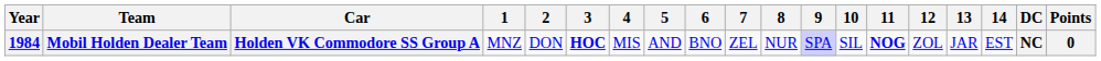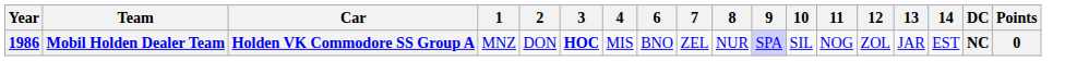 <table class="wikitable" style="text-align:center; font-size:95%">
 <tr>
 <th>Year</th>
 <th>Team</th>
 <th>Car</th>
 <th>1</th>
 <th>2</th>
 <th>3</th>
 <th>4</th>
-<th>5</th>
 <th>6</th>
 <th>7</th>
 <th>8</th>
 <th>9</th>
 <th>10</th>
 <th>11</th>
 <th>12</th>
 <th>13</th>
 <th>14</th>
 <th>DC</th>
 <th>Points</th>
 </tr>
 <tr>
-<th><a href='#'>1984</a></th>
+<th><a href='#'>1986</a></th>
 <th> <a href='#'>Mobil Holden Dealer Team</a></th>
 <th><a href='#'>Holden VK Commodore SS Group A</a></th>
 <td><a href='#'>MNZ</a></td>
 <td><a href='#'>DON</a></td>
 <td><strong><a href='#'>HOC</a></strong></td>
 <td><a href='#'>MIS</a></td>
-<td><a href='#'>AND</a></td>
 <td><a href='#'>BNO</a></td>
 <td><a href='#'>ZEL</a></td>
 <td><a href='#'>NUR</a></td>
 <td style="background:#cfcfff;"><a href='#'>SPA</a><br></td>
 <td><a href='#'>SIL</a></td>
-<td><strong><a href='#'>NOG</a></strong></td>
+<td><a href='#'>NOG</a></td>
 <td><a href='#'>ZOL</a></td>
 <td><a href='#'>JAR</a></td>
 <td><a href='#'>EST</a></td>
 <th>NC</th>
 <th>0</th>
 </tr>
 </table>
